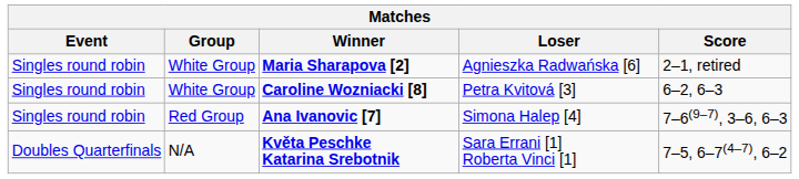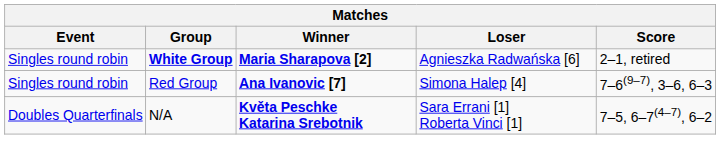 <table class="wikitable collapsible uncollapsed" style="margin:1em auto;">
 <tr>
 <th colspan=5>Matches</th>
 </tr>
 <tr>
 <th>Event</th>
 <th>Group</th>
 <th width=200>Winner</th>
 <th width=200>Loser</th>
 <th>Score</th>
 </tr>
 <tr align=left>
 <td><a href='#'>Singles round robin</a></td>
-<td><a href='#'>White Group</a></td>
+<td><strong><a href='#'>White Group</a></strong></td>
 <td><strong> <a href='#'>Maria Sharapova</a> [2] </strong></td>
 <td> <a href='#'>Agnieszka Radwańska</a> [6]</td>
 <td>2–1, retired</td>
-</tr>
-<tr align=left>
-<td><a href='#'>Singles round robin</a></td>
-<td><a href='#'>White Group</a></td>
-<td><strong> <a href='#'>Caroline Wozniacki</a> [8]</strong></td>
-<td> <a href='#'>Petra Kvitová</a> [3]</td>
-<td>6–2, 6–3</td>
 </tr>
 <tr align=left>
 <td><a href='#'>Singles round robin</a></td>
 <td><a href='#'>Red Group</a></td>
 <td><strong> <a href='#'>Ana Ivanovic</a> [7]</strong></td>
 <td> <a href='#'>Simona Halep</a> [4]</td>
 <td>7–6<sup>(9–7)</sup>, 3–6, 6–3</td>
 </tr>
 <tr align=left>
 <td><a href='#'>Doubles Quarterfinals</a></td>
 <td>N/A</td>
 <td> <strong><a href='#'>Květa Peschke</a> <br>  <a href='#'>Katarina Srebotnik</a> </strong></td>
 <td> <a href='#'>Sara Errani</a> [1] <br>  <a href='#'>Roberta Vinci</a> [1]</td>
 <td>7–5, 6–7<sup>(4–7)</sup>, 6–2</td>
 </tr>
 </table>
